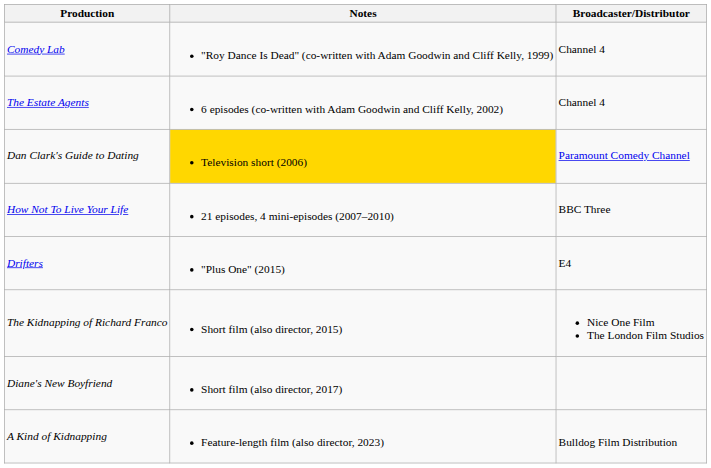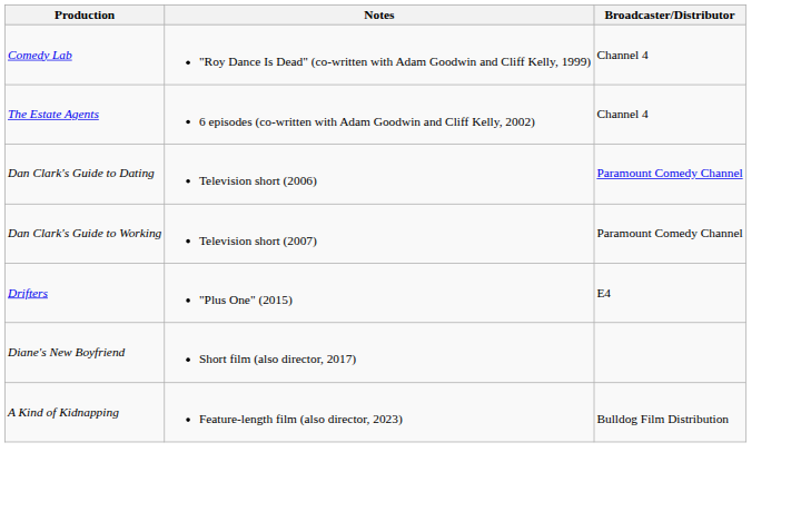 <table class="wikitable">
 <tr style="background:#ccc; text-align:center;">
 <th>Production</th>
 <th>Notes</th>
 <th>Broadcaster/Distributor</th>
 </tr>
 <tr>
 <td><em><a href='#'>Comedy Lab</a></em></td>
 <td><br><ul><li>"Roy Dance Is Dead" (co-written with Adam Goodwin and Cliff Kelly, 1999)</li></ul></td>
 <td>Channel 4</td>
 </tr>
 <tr>
 <td><em><a href='#'>The Estate Agents</a></em></td>
 <td><br><ul><li>6 episodes (co-written with Adam Goodwin and Cliff Kelly, 2002)</li></ul></td>
 <td>Channel 4</td>
 </tr>
 <tr>
 <td><em>Dan Clark's Guide to Dating</em></td>
-<td style="background: gold;"><br><ul><li>Television short (2006)</li></ul></td>
+<td><br><ul><li>Television short (2006)</li></ul></td>
 <td><a href='#'>Paramount Comedy Channel</a></td>
 </tr>
 <tr>
-<td><em><a href='#'>How Not To Live Your Life</a></em></td>
-<td><br><ul><li>21 episodes, 4 mini-episodes (2007–2010)</li></ul></td>
-<td>BBC Three</td>
+<td><em>Dan Clark's Guide to Working</em></td>
+<td><br><ul><li>Television short (2007)</li></ul></td>
+<td>Paramount Comedy Channel</td>
 </tr>
 <tr>
 <td><em><a href='#'>Drifters</a></em></td>
 <td><br><ul><li>"Plus One" (2015)</li></ul></td>
 <td>E4</td>
-</tr>
-<tr>
-<td><em>The Kidnapping of Richard Franco</em></td>
-<td><br><ul><li>Short film (also director, 2015)</li></ul></td>
-<td><br><ul><li>Nice One Film</li><li>The London Film Studios</li></ul></td>
 </tr>
 <tr>
 <td><em>Diane's New Boyfriend</em></td>
 <td><br><ul><li>Short film (also director, 2017)</li></ul></td>
 </tr>
 <tr>
 <td><em>A Kind of Kidnapping</em></td>
 <td><br><ul><li>Feature-length film (also director, 2023)</li></ul></td>
 <td><br>Bulldog Film Distribution</td>
 </tr>
 </table>
